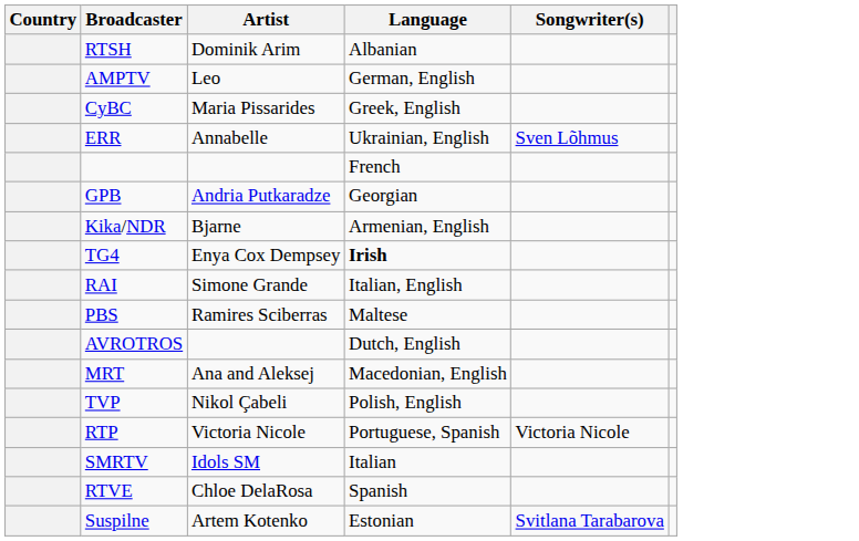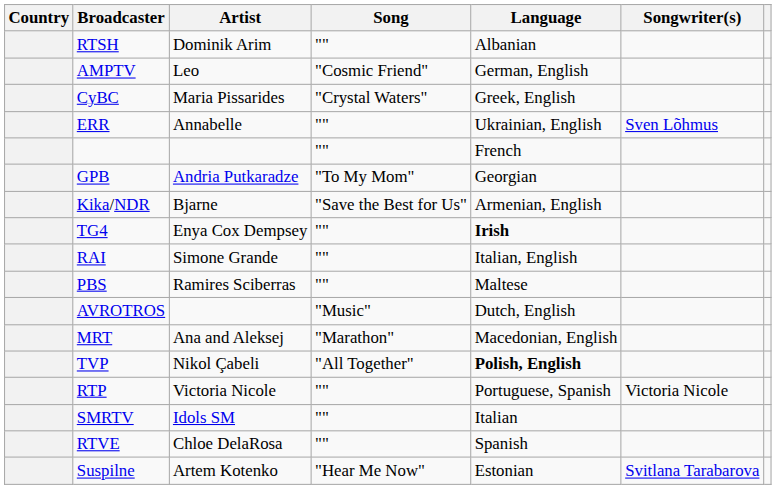 <table class="wikitable plainrowheaders">
 <tr>
 <th scope="col">Country</th>
 <th scope="col">Broadcaster</th>
 <th scope="col">Artist</th>
+<th scope="col">Song</th>
 <th scope="col">Language</th>
 <th scope="col">Songwriter(s)</th>
 <th></th>
 </tr>
 <tr>
 <th scope="row"></th>
 <td><a href='#'>RTSH</a></td>
 <td>Dominik Arim</td>
+<td>""</td>
 <td>Albanian</td>
 <td></td>
 <td align="center"></td>
 </tr>
 <tr>
 <th scope="row"></th>
 <td><a href='#'>AMPTV</a></td>
 <td>Leo</td>
+<td>"Cosmic Friend"</td>
 <td>German, English</td>
 <td></td>
 <td align="center"></td>
 </tr>
 <tr>
 <th scope="row"></th>
 <td><a href='#'>CyBC</a></td>
 <td>Maria Pissarides</td>
+<td>"Crystal Waters"</td>
 <td>Greek, English</td>
 <td></td>
 <td align="center"></td>
 </tr>
 <tr>
 <th scope="row"></th>
 <td><a href='#'>ERR</a></td>
 <td>Annabelle</td>
+<td>""</td>
 <td>Ukrainian, English</td>
 <td><a href='#'>Sven Lõhmus</a></td>
 <td align="center"></td>
 </tr>
 <tr>
 <th scope="row"></th>
 <td></td>
 <td></td>
+<td>""</td>
 <td>French</td>
 <td></td>
 <td align="center"></td>
 </tr>
 <tr>
 <th scope="row"></th>
 <td><a href='#'>GPB</a></td>
 <td><a href='#'>Andria Putkaradze</a></td>
+<td>"To My Mom"</td>
 <td>Georgian</td>
 <td></td>
 <td align="center"></td>
 </tr>
 <tr>
 <th scope="row"></th>
 <td><a href='#'>Kika</a>/<a href='#'>NDR</a></td>
 <td>Bjarne</td>
+<td>"Save the Best for Us"</td>
 <td>Armenian, English</td>
 <td></td>
 <td align="center"></td>
 </tr>
 <tr>
 <th scope="row"></th>
 <td><a href='#'>TG4</a></td>
 <td>Enya Cox Dempsey</td>
+<td>""</td>
 <td><strong>Irish</strong></td>
 <td></td>
 <td align="center"></td>
 </tr>
 <tr>
 <th scope="row"></th>
 <td><a href='#'>RAI</a></td>
 <td>Simone Grande</td>
+<td>""</td>
 <td>Italian, English</td>
 <td></td>
 <td align="center"></td>
 </tr>
 <tr>
 <th scope="row"></th>
 <td><a href='#'>PBS</a></td>
 <td>Ramires Sciberras</td>
+<td>""</td>
 <td>Maltese</td>
 <td></td>
 <td align="center"></td>
 </tr>
 <tr>
 <th scope="row"></th>
 <td><a href='#'>AVROTROS</a></td>
 <td></td>
+<td>"Music"</td>
 <td>Dutch, English</td>
 <td></td>
 <td align="center"></td>
 </tr>
 <tr>
 <th scope="row"></th>
 <td><a href='#'>MRT</a></td>
 <td>Ana and Aleksej</td>
+<td>"Marathon"</td>
 <td>Macedonian, English</td>
 <td></td>
 <td align="center"></td>
 </tr>
 <tr>
 <th scope="row"></th>
 <td><a href='#'>TVP</a></td>
 <td>Nikol Çabeli</td>
-<td>Polish, English</td>
+<td>"All Together"</td>
+<td><strong>Polish, English</strong></td>
 <td></td>
 <td align="center"></td>
 </tr>
 <tr>
 <th scope="row"></th>
 <td><a href='#'>RTP</a></td>
 <td>Victoria Nicole</td>
+<td>""</td>
 <td>Portuguese, Spanish</td>
 <td>Victoria Nicole</td>
 <td align="center"></td>
 </tr>
 <tr>
 <th scope="row"></th>
 <td><a href='#'>SMRTV</a></td>
 <td><a href='#'>Idols SM</a></td>
+<td>""</td>
 <td>Italian</td>
 <td></td>
 <td align="center"></td>
 </tr>
 <tr>
 <th scope="row"></th>
 <td><a href='#'>RTVE</a></td>
 <td>Chloe DelaRosa</td>
+<td>""</td>
 <td>Spanish</td>
 <td></td>
 <td align="center"></td>
 </tr>
 <tr>
 <th scope="row"></th>
 <td><a href='#'>Suspilne</a></td>
 <td>Artem Kotenko</td>
+<td>"Hear Me Now"</td>
 <td>Estonian</td>
 <td><a href='#'>Svitlana Tarabarova</a></td>
 <td align="center"></td>
 </tr>
 </table>
